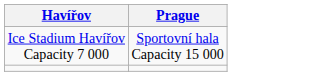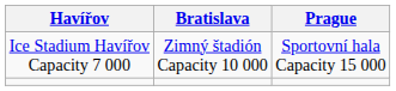 <table class="wikitable" style="text-align:center">
 <tr>
 <th><a href='#'>Havířov</a></th>
+<th><a href='#'>Bratislava</a></th>
 <th><a href='#'>Prague</a></th>
 </tr>
 <tr>
 <td><a href='#'>Ice Stadium Havířov</a><br>Capacity 7 000</td>
+<td><a href='#'>Zimný štadión</a><br>Capacity 10 000</td>
 <td><a href='#'>Sportovní hala</a><br>Capacity 15 000</td>
 </tr>
 <tr>
 <td></td>
 <td></td>
+<td></td>
 </tr>
 </table>
